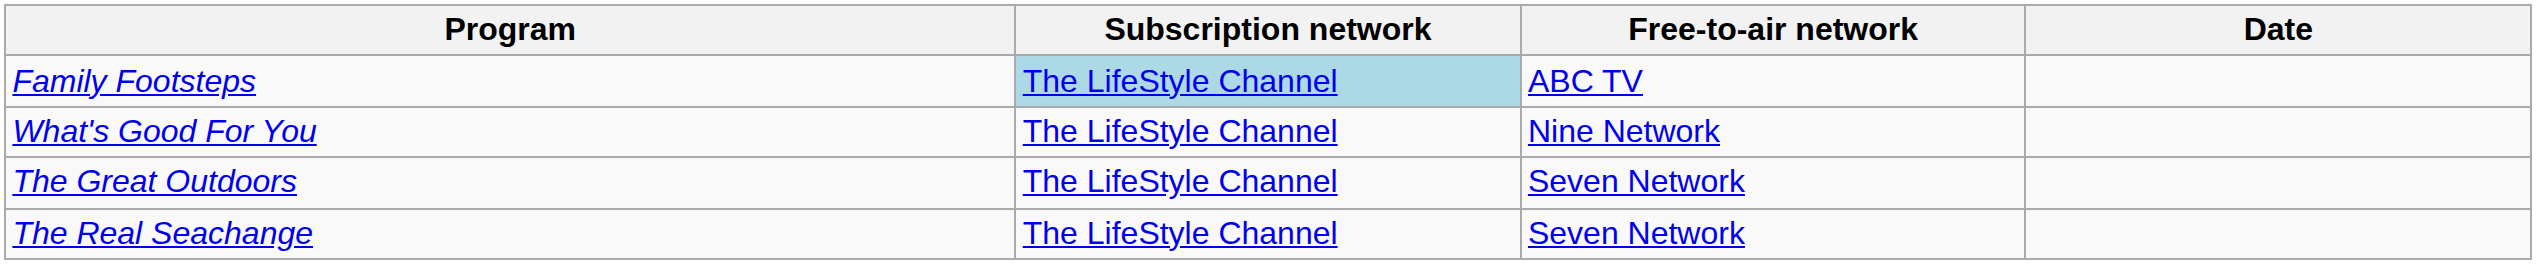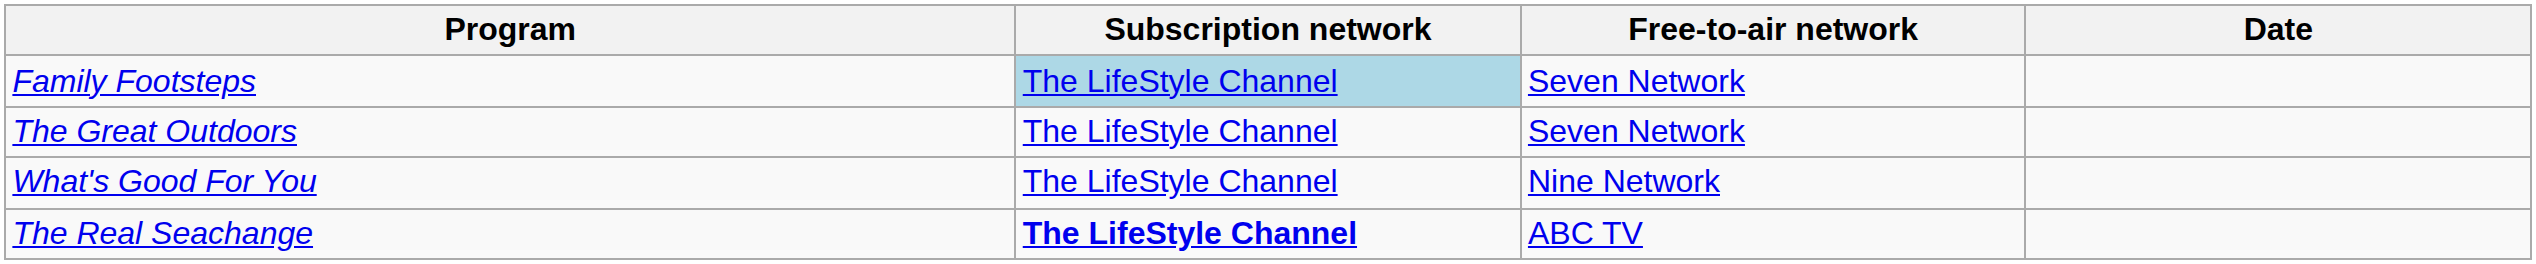 <table class="wikitable sortable" width="100%" style="font-size – 87%;">
 <tr bgcolor="#efefef">
 <th width=40%>Program</th>
 <th width=20%>Subscription network</th>
 <th width=20%>Free-to-air network</th>
 <th width=20%>Date</th>
 </tr>
 <tr>
 <td><em><a href='#'>Family Footsteps</a></em></td>
 <td style="background: lightblue;"><a href='#'>The LifeStyle Channel</a></td>
-<td><a href='#'>ABC TV</a></td>
+<td><a href='#'>Seven Network</a></td>
+<td></td>
+</tr>
+<tr>
+<td><em><a href='#'>The Great Outdoors</a></em></td>
+<td><a href='#'>The LifeStyle Channel</a></td>
+<td><a href='#'>Seven Network</a></td>
 <td></td>
 </tr>
 <tr>
 <td><em><a href='#'>What's Good For You</a></em></td>
 <td><a href='#'>The LifeStyle Channel</a></td>
 <td><a href='#'>Nine Network</a></td>
 <td></td>
 </tr>
 <tr>
-<td><em><a href='#'>The Great Outdoors</a></em></td>
-<td><a href='#'>The LifeStyle Channel</a></td>
-<td><a href='#'>Seven Network</a></td>
-<td></td>
-</tr>
-<tr>
 <td><em><a href='#'>The Real Seachange</a></em></td>
-<td><a href='#'>The LifeStyle Channel</a></td>
-<td><a href='#'>Seven Network</a></td>
+<td><strong><a href='#'>The LifeStyle Channel</a></strong></td>
+<td><a href='#'>ABC TV</a></td>
 <td></td>
 </tr>
 </table>
